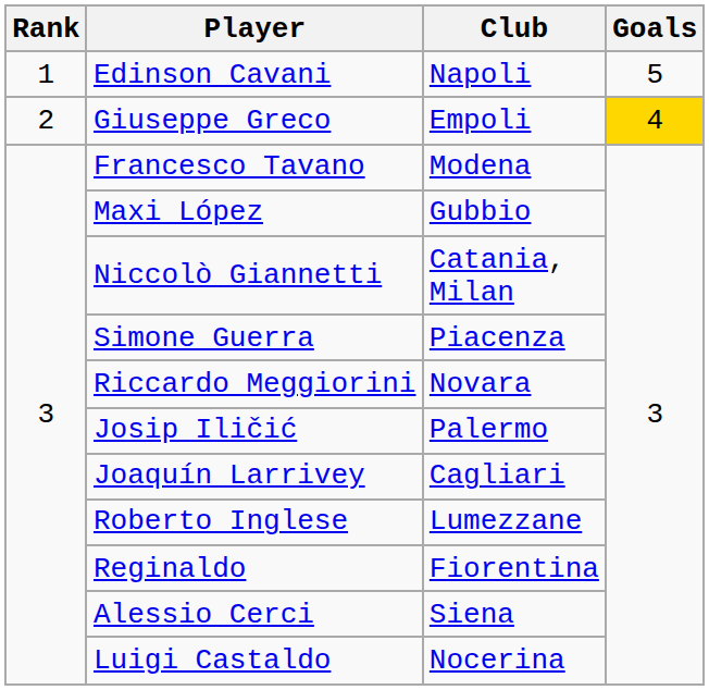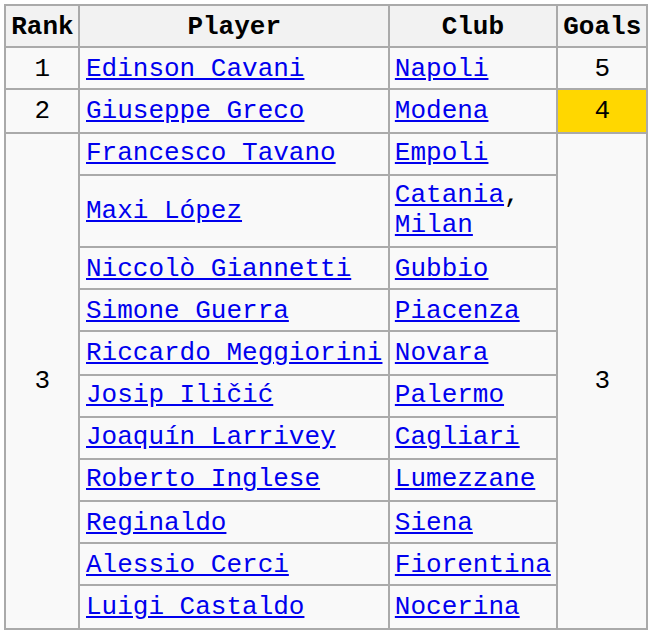 <table class="wikitable sortable" style="text-align:center">
 <tr>
 <th>Rank</th>
 <th>Player</th>
 <th>Club</th>
 <th>Goals</th>
 </tr>
 <tr>
 <td>1</td>
 <td align="left"> <a href='#'>Edinson Cavani</a></td>
 <td align="left"><a href='#'>Napoli</a></td>
 <td>5</td>
 </tr>
 <tr>
 <td>2</td>
 <td align="left"> <a href='#'>Giuseppe Greco</a></td>
-<td align="left"><a href='#'>Empoli</a></td>
+<td align="left"><a href='#'>Modena</a></td>
 <td style="background: gold;">4</td>
 </tr>
 <tr>
 <td rowspan="11">3</td>
 <td align="left"> <a href='#'>Francesco Tavano</a></td>
-<td align="left"><a href='#'>Modena</a></td>
+<td align="left"><a href='#'>Empoli</a></td>
 <td rowspan="11">3</td>
 </tr>
 <tr>
 <td align="left"> <a href='#'>Maxi López</a></td>
-<td align="left"><a href='#'>Gubbio</a></td>
+<td align="left"><a href='#'>Catania</a>,<br><a href='#'>Milan</a></td>
 </tr>
 <tr>
 <td align="left"> <a href='#'>Niccolò Giannetti</a></td>
-<td align="left"><a href='#'>Catania</a>,<br><a href='#'>Milan</a></td>
+<td align="left"><a href='#'>Gubbio</a></td>
 </tr>
 <tr>
 <td align="left"> <a href='#'>Simone Guerra</a></td>
 <td align="left"><a href='#'>Piacenza</a></td>
 </tr>
 <tr>
 <td align="left"> <a href='#'>Riccardo Meggiorini</a></td>
 <td align="left"><a href='#'>Novara</a></td>
 </tr>
 <tr>
 <td align="left"> <a href='#'>Josip Iličić</a></td>
 <td align="left"><a href='#'>Palermo</a></td>
 </tr>
 <tr>
 <td align="left"> <a href='#'>Joaquín Larrivey</a></td>
 <td align="left"><a href='#'>Cagliari</a></td>
 </tr>
 <tr>
 <td align="left"> <a href='#'>Roberto Inglese</a></td>
 <td align="left"><a href='#'>Lumezzane</a></td>
 </tr>
 <tr>
 <td align="left"> <a href='#'>Reginaldo</a></td>
-<td align="left"><a href='#'>Fiorentina</a></td>
+<td align="left"><a href='#'>Siena</a></td>
 </tr>
 <tr>
 <td align="left"> <a href='#'>Alessio Cerci</a></td>
-<td align="left"><a href='#'>Siena</a></td>
+<td align="left"><a href='#'>Fiorentina</a></td>
 </tr>
 <tr>
 <td align="left"> <a href='#'>Luigi Castaldo</a></td>
 <td align="left"><a href='#'>Nocerina</a></td>
 </tr>
 </table>
